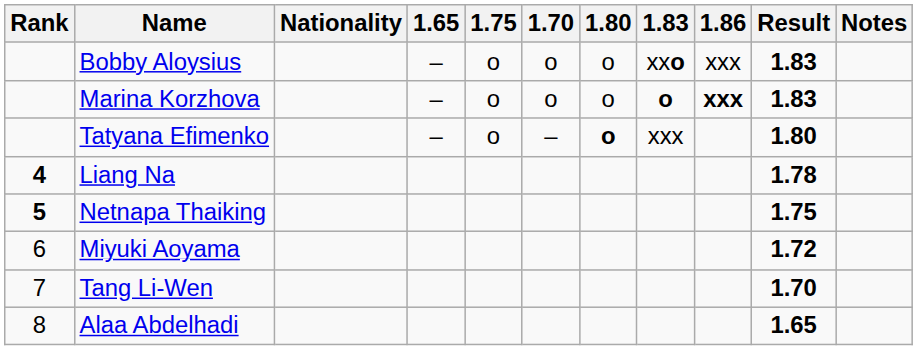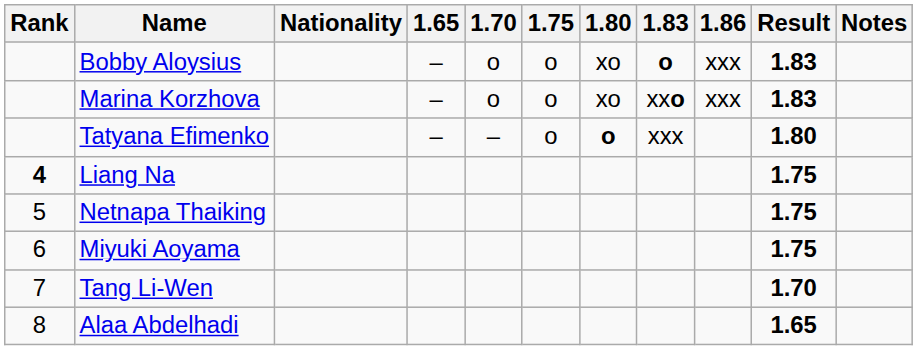 <table class="wikitable sortable" style="text-align:center">
 <tr>
 <th>Rank</th>
 <th>Name</th>
 <th>Nationality</th>
 <th>1.65</th>
+<th>1.70</th>
 <th>1.75</th>
-<th>1.70</th>
 <th>1.80</th>
 <th>1.83</th>
 <th>1.86</th>
 <th>Result</th>
 <th>Notes</th>
 </tr>
 <tr>
 <td></td>
 <td align=left><a href='#'>Bobby Aloysius</a></td>
 <td align=left></td>
 <td>–</td>
 <td>o</td>
 <td>o</td>
-<td>o</td>
-<td>xx<strong>o</strong></td>
+<td>xo</td>
+<td><strong>o</strong></td>
 <td>xxx</td>
 <td><strong>1.83</strong></td>
 <td></td>
 </tr>
 <tr>
 <td></td>
 <td align=left><a href='#'>Marina Korzhova</a></td>
 <td align=left></td>
 <td>–</td>
 <td>o</td>
 <td>o</td>
-<td>o</td>
-<td><strong>o</strong></td>
-<td><strong>xxx</strong></td>
+<td>xo</td>
+<td>xx<strong>o</strong></td>
+<td>xxx</td>
 <td><strong>1.83</strong></td>
 <td></td>
 </tr>
 <tr>
 <td></td>
 <td align=left><a href='#'>Tatyana Efimenko</a></td>
 <td align=left></td>
 <td>–</td>
+<td>–</td>
 <td>o</td>
-<td>–</td>
 <td><strong>o</strong></td>
 <td>xxx</td>
 <td></td>
 <td><strong>1.80</strong></td>
 <td></td>
 </tr>
 <tr>
 <td><strong>4</strong></td>
 <td align=left><a href='#'>Liang Na</a></td>
 <td align=left></td>
 <td></td>
 <td></td>
 <td></td>
 <td></td>
 <td></td>
 <td></td>
-<td><strong>1.78</strong></td>
+<td><strong>1.75</strong></td>
 <td></td>
 </tr>
 <tr>
-<td><strong>5</strong></td>
+<td>5</td>
 <td align=left><a href='#'>Netnapa Thaiking</a></td>
 <td align=left></td>
 <td></td>
 <td></td>
 <td></td>
 <td></td>
 <td></td>
 <td></td>
 <td><strong>1.75</strong></td>
 <td></td>
 </tr>
 <tr>
 <td>6</td>
 <td align=left><a href='#'>Miyuki Aoyama</a></td>
 <td align=left></td>
 <td></td>
 <td></td>
 <td></td>
 <td></td>
 <td></td>
 <td></td>
-<td><strong>1.72</strong></td>
+<td><strong>1.75</strong></td>
 <td></td>
 </tr>
 <tr>
 <td>7</td>
 <td align=left><a href='#'>Tang Li-Wen</a></td>
 <td align=left></td>
 <td></td>
 <td></td>
 <td></td>
 <td></td>
 <td></td>
 <td></td>
 <td><strong>1.70</strong></td>
 <td></td>
 </tr>
 <tr>
 <td>8</td>
 <td align=left><a href='#'>Alaa Abdelhadi</a></td>
 <td align=left></td>
 <td></td>
 <td></td>
 <td></td>
 <td></td>
 <td></td>
 <td></td>
 <td><strong>1.65</strong></td>
 <td></td>
 </tr>
 </table>
